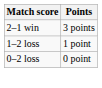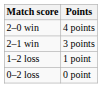 <table class="wikitable">
 <tr>
 <th>Match score</th>
 <th>Points</th>
+</tr>
+<tr>
+<td>2–0 win</td>
+<td>4 points</td>
 </tr>
 <tr>
 <td>2–1 win</td>
 <td>3 points</td>
 </tr>
 <tr>
 <td>1–2 loss</td>
 <td>1 point</td>
 </tr>
 <tr>
 <td>0–2 loss</td>
 <td>0 point</td>
 </tr>
 </table>
